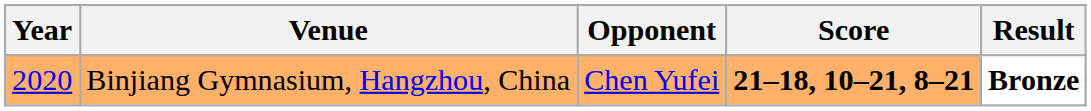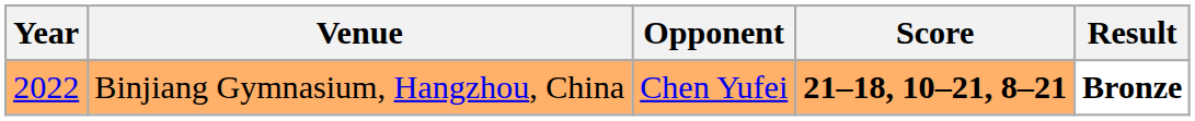 <table class="sortable wikitable" style="font-size: 90%;">
 <tr>
 <th>Year</th>
 <th>Venue</th>
 <th>Opponent</th>
 <th>Score</th>
 <th>Result</th>
 </tr>
 <tr style="background:#FFB069">
-<td align="center"><a href='#'>2020</a></td>
+<td align="center"><a href='#'>2022</a></td>
 <td align="left">Binjiang Gymnasium, <a href='#'>Hangzhou</a>, China</td>
 <td align="left"> <a href='#'>Chen Yufei</a></td>
 <td align="left"><strong>21–18, 10–21, 8–21</strong></td>
 <td style="text-align:left; background:white"> <strong>Bronze</strong></td>
 </tr>
 </table>
